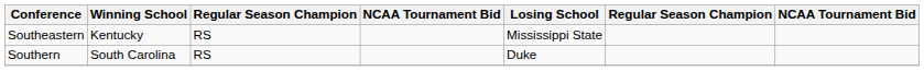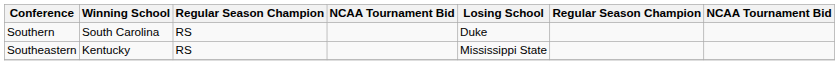 <table class="wikitable">
 <tr>
 <th>Conference</th>
 <th>Winning School</th>
 <th>Regular Season Champion</th>
 <th>NCAA Tournament Bid</th>
 <th>Losing School</th>
 <th>Regular Season Champion</th>
 <th>NCAA Tournament Bid</th>
 </tr>
 <tr>
+<td>Southern</td>
+<td>South Carolina</td>
+<td>RS</td>
+<td></td>
+<td>Duke</td>
+<td></td>
+<td></td>
+</tr>
+<tr>
 <td>Southeastern</td>
 <td>Kentucky</td>
 <td>RS</td>
 <td></td>
 <td>Mississippi State</td>
 <td></td>
 <td></td>
 </tr>
 <tr>
-<td>Southern</td>
-<td>South Carolina</td>
-<td>RS</td>
-<td></td>
-<td>Duke</td>
-<td></td>
-<td></td>
-</tr>
-<tr>
 </tr>
 </table>
